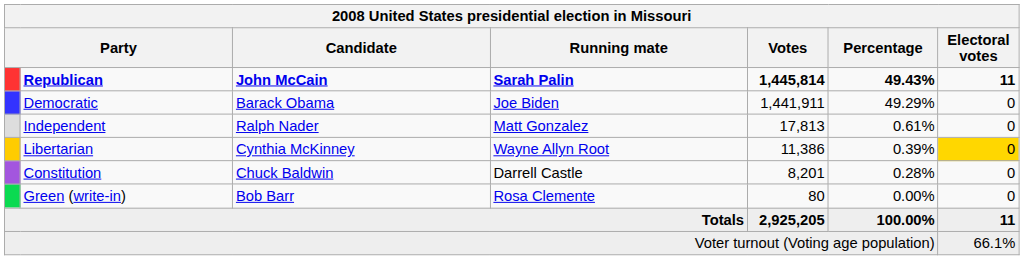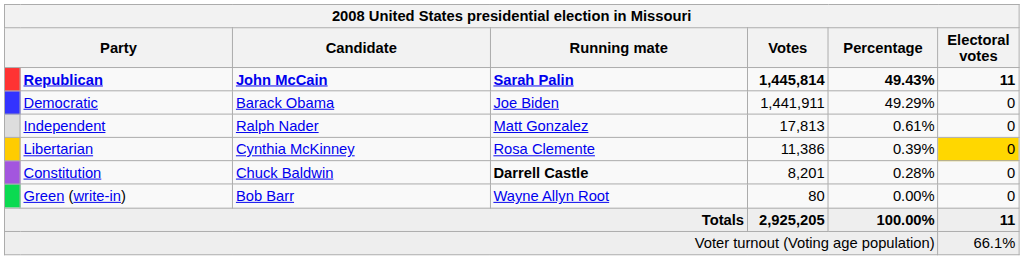 <table class="wikitable" style="font-size: 95%;">
 <tr>
 <th colspan="7">2008 United States presidential election in Missouri</th>
 </tr>
 <tr>
 <th colspan="2" style="width: 15em">Party</th>
 <th style="width: 17em">Candidate</th>
 <th style="width: 17em">Running mate</th>
 <th style="width: 5em">Votes</th>
 <th style="width: 7em">Percentage</th>
 <th style="width: 5em">Electoral votes</th>
 </tr>
 <tr>
 <th style="background-color:#FF3333; width: 3px"></th>
 <td style="width: 130px"><strong><a href='#'>Republican</a></strong></td>
 <td><strong><a href='#'>John McCain</a></strong></td>
 <td><strong><a href='#'>Sarah Palin</a></strong></td>
 <td align="right"><strong>1,445,814</strong></td>
 <td align="right"><strong>49.43%</strong></td>
 <td align="right"><strong>11</strong></td>
 </tr>
 <tr>
 <th style="background-color:#3333FF; width: 3px"></th>
 <td style="width: 130px"><a href='#'>Democratic</a></td>
 <td><a href='#'>Barack Obama</a></td>
 <td><a href='#'>Joe Biden</a></td>
 <td align="right">1,441,911</td>
 <td align="right">49.29%</td>
 <td align="right">0</td>
 </tr>
 <tr>
 <th style="background-color:#DDDDDD; width: 3px"></th>
 <td style="width: 130px"><a href='#'>Independent</a></td>
 <td><a href='#'>Ralph Nader</a></td>
 <td><a href='#'>Matt Gonzalez</a></td>
 <td align="right">17,813</td>
 <td align="right">0.61%</td>
 <td align="right">0</td>
 </tr>
 <tr>
 <th style="background-color:#FFCC00; width: 3px"></th>
 <td style="width: 130px"><a href='#'>Libertarian</a></td>
 <td><a href='#'>Cynthia McKinney</a></td>
-<td><a href='#'>Wayne Allyn Root</a></td>
+<td><a href='#'>Rosa Clemente</a></td>
 <td align="right">11,386</td>
 <td align="right">0.39%</td>
 <td align="right" style="background: gold;">0</td>
 </tr>
 <tr>
 <th style="background-color:#A356DE; width: 3px"></th>
 <td style="width: 130px"><a href='#'>Constitution</a></td>
 <td><a href='#'>Chuck Baldwin</a></td>
-<td>Darrell Castle</td>
+<td><strong>Darrell Castle</strong></td>
 <td align="right">8,201</td>
 <td align="right">0.28%</td>
 <td align="right">0</td>
 </tr>
 <tr>
 <th style="background-color:#0BDA51; width: 3px"></th>
 <td style="width: 130px"><a href='#'>Green</a>  (<a href='#'>write-in</a>)</td>
 <td><a href='#'>Bob Barr</a></td>
-<td><a href='#'>Rosa Clemente</a></td>
+<td><a href='#'>Wayne Allyn Root</a></td>
 <td align="right">80</td>
 <td align="right">0.00%</td>
 <td align="right">0</td>
 </tr>
 <tr bgcolor="#EEEEEE">
 <td colspan="4" align="right"><strong>Totals</strong></td>
 <td align="right"><strong>2,925,205</strong></td>
 <td align="right"><strong>100.00%</strong></td>
 <td align="right"><strong>11</strong></td>
 </tr>
 <tr bgcolor="#EEEEEE">
 <td colspan="6" align="right">Voter turnout (Voting age population)</td>
 <td colspan="1" align="right">66.1%</td>
 </tr>
 </table>
